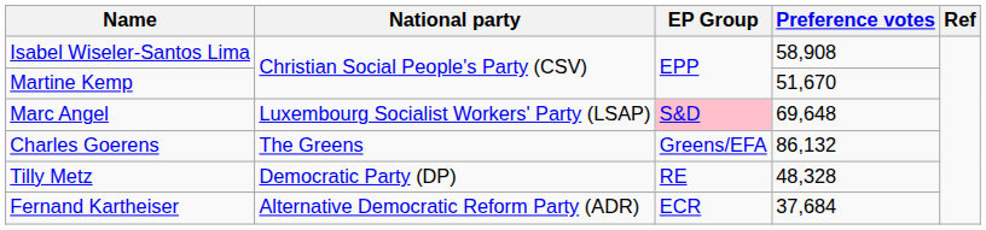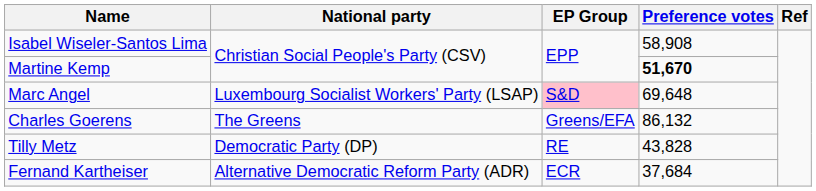 <table class="sortable wikitable">
 <tr>
 <th>Name</th>
 <th>National party</th>
 <th>EP Group</th>
 <th><a href='#'>Preference votes</a></th>
 <th class="unsortable">Ref</th>
 </tr>
 <tr>
 <td><a href='#'>Isabel Wiseler-Santos Lima</a></td>
 <td rowspan="2"> <a href='#'>Christian Social People's Party</a> (CSV)</td>
 <td rowspan="2"> <a href='#'>EPP</a></td>
 <td>58,908</td>
 <td rowspan="6"></td>
 </tr>
 <tr>
 <td><a href='#'>Martine Kemp</a></td>
-<td>51,670</td>
+<td><strong>51,670</strong></td>
 </tr>
 <tr>
 <td><a href='#'>Marc Angel</a></td>
 <td> <a href='#'>Luxembourg Socialist Workers' Party</a> (LSAP)</td>
 <td style="background: pink;"> <a href='#'>S&D</a></td>
 <td>69,648</td>
 </tr>
 <tr>
 <td><a href='#'>Charles Goerens</a></td>
 <td> <a href='#'>The Greens</a></td>
 <td> <a href='#'>Greens/EFA</a></td>
 <td>86,132</td>
 </tr>
 <tr>
 <td><a href='#'>Tilly Metz</a></td>
 <td> <a href='#'>Democratic Party</a> (DP)</td>
 <td> <a href='#'>RE</a></td>
-<td>48,328</td>
+<td>43,828</td>
 </tr>
 <tr>
 <td><a href='#'>Fernand Kartheiser</a></td>
 <td> <a href='#'>Alternative Democratic Reform Party</a> (ADR)</td>
 <td> <a href='#'>ECR</a></td>
 <td>37,684</td>
 </tr>
 </table>
